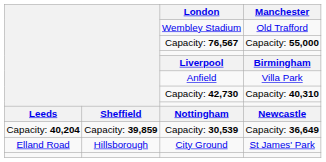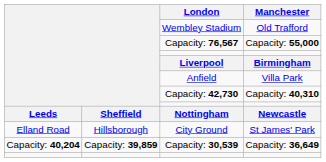 <table class="wikitable" style="text-align:center">
 <tr>
 <th rowspan="8" colspan="2"></th>
 <th><a href='#'>London</a></th>
 <th><a href='#'>Manchester</a></th>
 </tr>
 <tr>
 <td><a href='#'>Wembley Stadium</a></td>
 <td><a href='#'>Old Trafford</a></td>
 </tr>
 <tr>
 <td>Capacity: <strong>76,567</strong></td>
 <td>Capacity: <strong>55,000</strong></td>
 </tr>
 <tr>
 <td></td>
 <td></td>
 </tr>
 <tr>
 <th><a href='#'>Liverpool</a></th>
 <th><a href='#'>Birmingham</a></th>
 </tr>
 <tr>
 <td><a href='#'>Anfield</a></td>
 <td><a href='#'>Villa Park</a></td>
 </tr>
 <tr>
 <td>Capacity: <strong>42,730</strong></td>
 <td>Capacity: <strong>40,310</strong></td>
 </tr>
 <tr>
 <td></td>
 <td></td>
 </tr>
 <tr>
 <th><a href='#'>Leeds</a></th>
 <th><a href='#'>Sheffield</a></th>
 <th><a href='#'>Nottingham</a></th>
 <th><a href='#'>Newcastle</a></th>
 </tr>
 <tr>
+<td><a href='#'>Elland Road</a></td>
+<td><a href='#'>Hillsborough</a></td>
+<td><a href='#'>City Ground</a></td>
+<td><a href='#'>St James' Park</a></td>
+</tr>
+<tr>
 <td>Capacity: <strong>40,204</strong></td>
 <td>Capacity: <strong>39,859</strong></td>
 <td>Capacity: <strong>30,539</strong></td>
 <td>Capacity: <strong>36,649</strong></td>
-</tr>
-<tr>
-<td><a href='#'>Elland Road</a></td>
-<td><a href='#'>Hillsborough</a></td>
-<td><a href='#'>City Ground</a></td>
-<td><a href='#'>St James' Park</a></td>
 </tr>
 <tr>
 <td></td>
 <td></td>
 <td></td>
 <td></td>
 </tr>
 </table>
